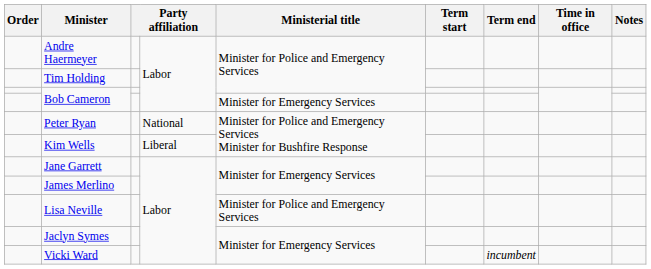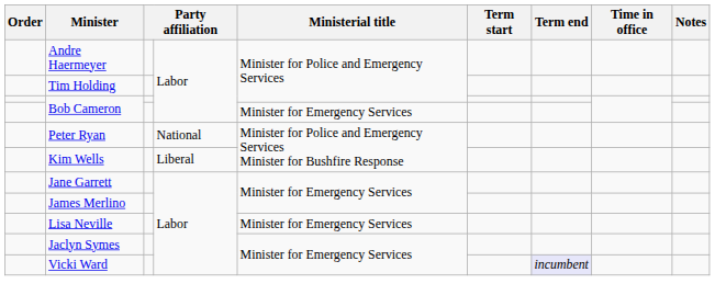 <table class="wikitable sotable">
 <tr>
 <th>Order</th>
 <th>Minister</th>
 <th colspan=2>Party affiliation</th>
 <th>Ministerial title</th>
 <th>Term start</th>
 <th>Term end</th>
 <th>Time in office</th>
 <th>Notes</th>
 </tr>
 <tr>
 <td align=center></td>
 <td><a href='#'>Andre Haermeyer</a></td>
 <td></td>
 <td rowspan=4>Labor</td>
 <td rowspan=3>Minister for Police and Emergency Services</td>
 <td align=center></td>
 <td align=center></td>
 <td align=right></td>
 <td></td>
 </tr>
 <tr>
 <td align=center></td>
 <td><a href='#'>Tim Holding</a></td>
 <td></td>
 <td align=center></td>
 <td align=center></td>
 <td align=right></td>
 <td></td>
 </tr>
 <tr>
 <td align=center></td>
 <td rowspan=2><a href='#'>Bob Cameron</a></td>
 <td></td>
 <td align=center></td>
 <td align=center></td>
 <td align=right rowspan=2></td>
 <td></td>
 </tr>
 <tr>
 <td align=center></td>
 <td></td>
 <td>Minister for Emergency Services</td>
 <td align=center></td>
 <td align=center></td>
 <td></td>
 </tr>
 <tr>
 <td align=center></td>
 <td><a href='#'>Peter Ryan</a></td>
 <td></td>
 <td>National</td>
 <td rowspan=2>Minister for Police and Emergency Services<br>Minister for Bushfire Response</td>
 <td align=center></td>
 <td align=center></td>
 <td align=right></td>
 <td></td>
 </tr>
 <tr>
 <td align=center></td>
 <td><a href='#'>Kim Wells</a></td>
 <td></td>
 <td>Liberal</td>
 <td align=center></td>
 <td align=center></td>
 <td align=right></td>
 <td></td>
 </tr>
 <tr>
 <td align=center></td>
 <td><a href='#'>Jane Garrett</a></td>
 <td></td>
 <td rowspan=5>Labor</td>
 <td rowspan=2>Minister for Emergency Services</td>
 <td align=center></td>
 <td align=center></td>
 <td align=right></td>
 <td></td>
 </tr>
 <tr>
 <td align=center></td>
 <td><a href='#'>James Merlino</a></td>
 <td></td>
 <td align=center></td>
 <td align=center></td>
 <td align=right></td>
 <td></td>
 </tr>
 <tr>
 <td align=center></td>
 <td><a href='#'>Lisa Neville</a></td>
 <td></td>
-<td>Minister for Police and Emergency Services</td>
+<td>Minister for Emergency Services</td>
 <td align=center></td>
 <td align=center></td>
 <td align=right></td>
 <td></td>
 </tr>
 <tr>
 <td align=center></td>
 <td><a href='#'>Jaclyn Symes</a></td>
 <td></td>
 <td rowspan=2>Minister for Emergency Services</td>
 <td align=center></td>
 <td align=center></td>
 <td align=right></td>
 <td></td>
 </tr>
 <tr>
 <td align=center></td>
 <td><a href='#'>Vicki Ward</a></td>
 <td></td>
 <td align=center></td>
-<td align=center><em>incumbent</em></td>
+<td align=center style="background: lavender;"><em>incumbent</em></td>
 <td align=right></td>
 <td></td>
 </tr>
 </table>
